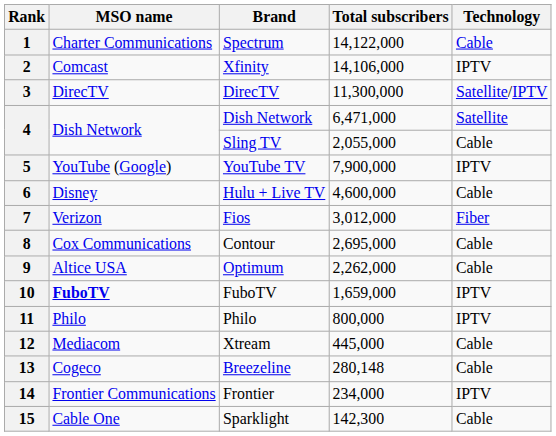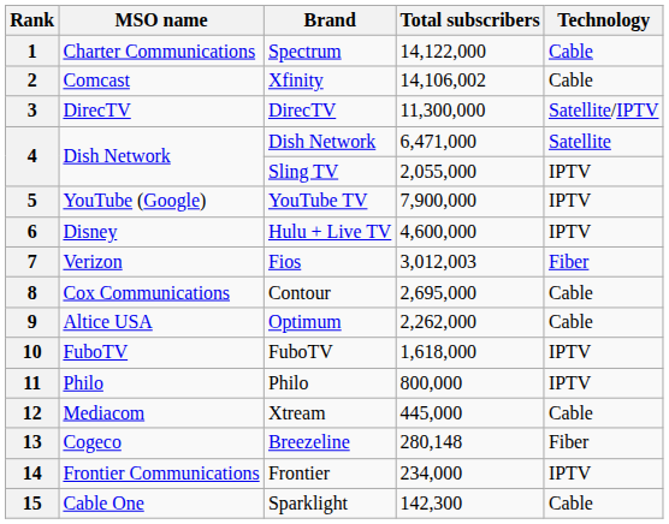 <table class="wikitable sortable">
 <tr>
 <th>Rank</th>
 <th>MSO name</th>
 <th>Brand</th>
 <th data-sort-type="number">Total subscribers</th>
 <th>Technology</th>
 </tr>
 <tr>
 <th>1</th>
 <td><a href='#'>Charter Communications</a></td>
 <td><a href='#'>Spectrum</a></td>
 <td>14,122,000</td>
 <td><a href='#'>Cable</a></td>
 </tr>
 <tr>
 <th>2</th>
 <td><a href='#'>Comcast</a></td>
 <td><a href='#'>Xfinity</a></td>
-<td>14,106,000</td>
-<td>IPTV</td>
+<td>14,106,002</td>
+<td>Cable</td>
 </tr>
 <tr>
 <th>3</th>
 <td><a href='#'>DirecTV</a></td>
 <td><a href='#'>DirecTV</a></td>
 <td>11,300,000</td>
 <td><a href='#'>Satellite</a>/<a href='#'>IPTV</a></td>
 </tr>
 <tr>
 <th rowspan="2">4</th>
 <td rowspan="2"><a href='#'>Dish Network</a></td>
 <td><a href='#'>Dish Network</a></td>
 <td>6,471,000</td>
 <td><a href='#'>Satellite</a></td>
 </tr>
 <tr>
 <td><a href='#'>Sling TV</a></td>
 <td>2,055,000</td>
-<td>Cable</td>
+<td>IPTV</td>
 </tr>
 <tr>
 <th>5</th>
 <td><a href='#'>YouTube</a> (<a href='#'>Google</a>)</td>
 <td><a href='#'>YouTube TV</a></td>
 <td>7,900,000</td>
 <td>IPTV</td>
 </tr>
 <tr>
 <th>6</th>
 <td><a href='#'>Disney</a></td>
 <td><a href='#'>Hulu + Live TV</a></td>
 <td>4,600,000</td>
-<td>Cable</td>
+<td>IPTV</td>
 </tr>
 <tr>
 <th>7</th>
 <td><a href='#'>Verizon</a></td>
 <td><a href='#'>Fios</a></td>
-<td>3,012,000</td>
+<td>3,012,003</td>
 <td><a href='#'>Fiber</a></td>
 </tr>
 <tr>
 <th>8</th>
 <td><a href='#'>Cox Communications</a></td>
 <td>Contour</td>
 <td data-sort-value=2695000>2,695,000</td>
 <td>Cable</td>
 </tr>
 <tr>
 <th>9</th>
 <td><a href='#'>Altice USA</a></td>
 <td><a href='#'>Optimum</a></td>
 <td>2,262,000</td>
 <td>Cable</td>
 </tr>
 <tr>
 <th>10</th>
-<td><strong><a href='#'>FuboTV</a></strong></td>
+<td><a href='#'>FuboTV</a></td>
 <td>FuboTV</td>
-<td>1,659,000</td>
+<td>1,618,000</td>
 <td>IPTV</td>
 </tr>
 <tr>
 <th>11</th>
 <td><a href='#'>Philo</a></td>
 <td>Philo</td>
 <td>800,000</td>
 <td>IPTV</td>
 </tr>
 <tr>
 <th>12</th>
 <td><a href='#'>Mediacom</a></td>
 <td>Xtream</td>
 <td data-sort-value=445000>445,000</td>
 <td>Cable</td>
 </tr>
 <tr>
 <th>13</th>
 <td><a href='#'>Cogeco</a></td>
 <td><a href='#'>Breezeline</a></td>
 <td>280,148</td>
-<td>Cable</td>
+<td>Fiber</td>
 </tr>
 <tr>
 <th>14</th>
 <td><a href='#'>Frontier Communications</a></td>
 <td>Frontier</td>
 <td>234,000</td>
 <td>IPTV</td>
 </tr>
 <tr>
 <th>15</th>
 <td><a href='#'>Cable One</a></td>
 <td>Sparklight</td>
 <td>142,300</td>
 <td>Cable</td>
 </tr>
 </table>
